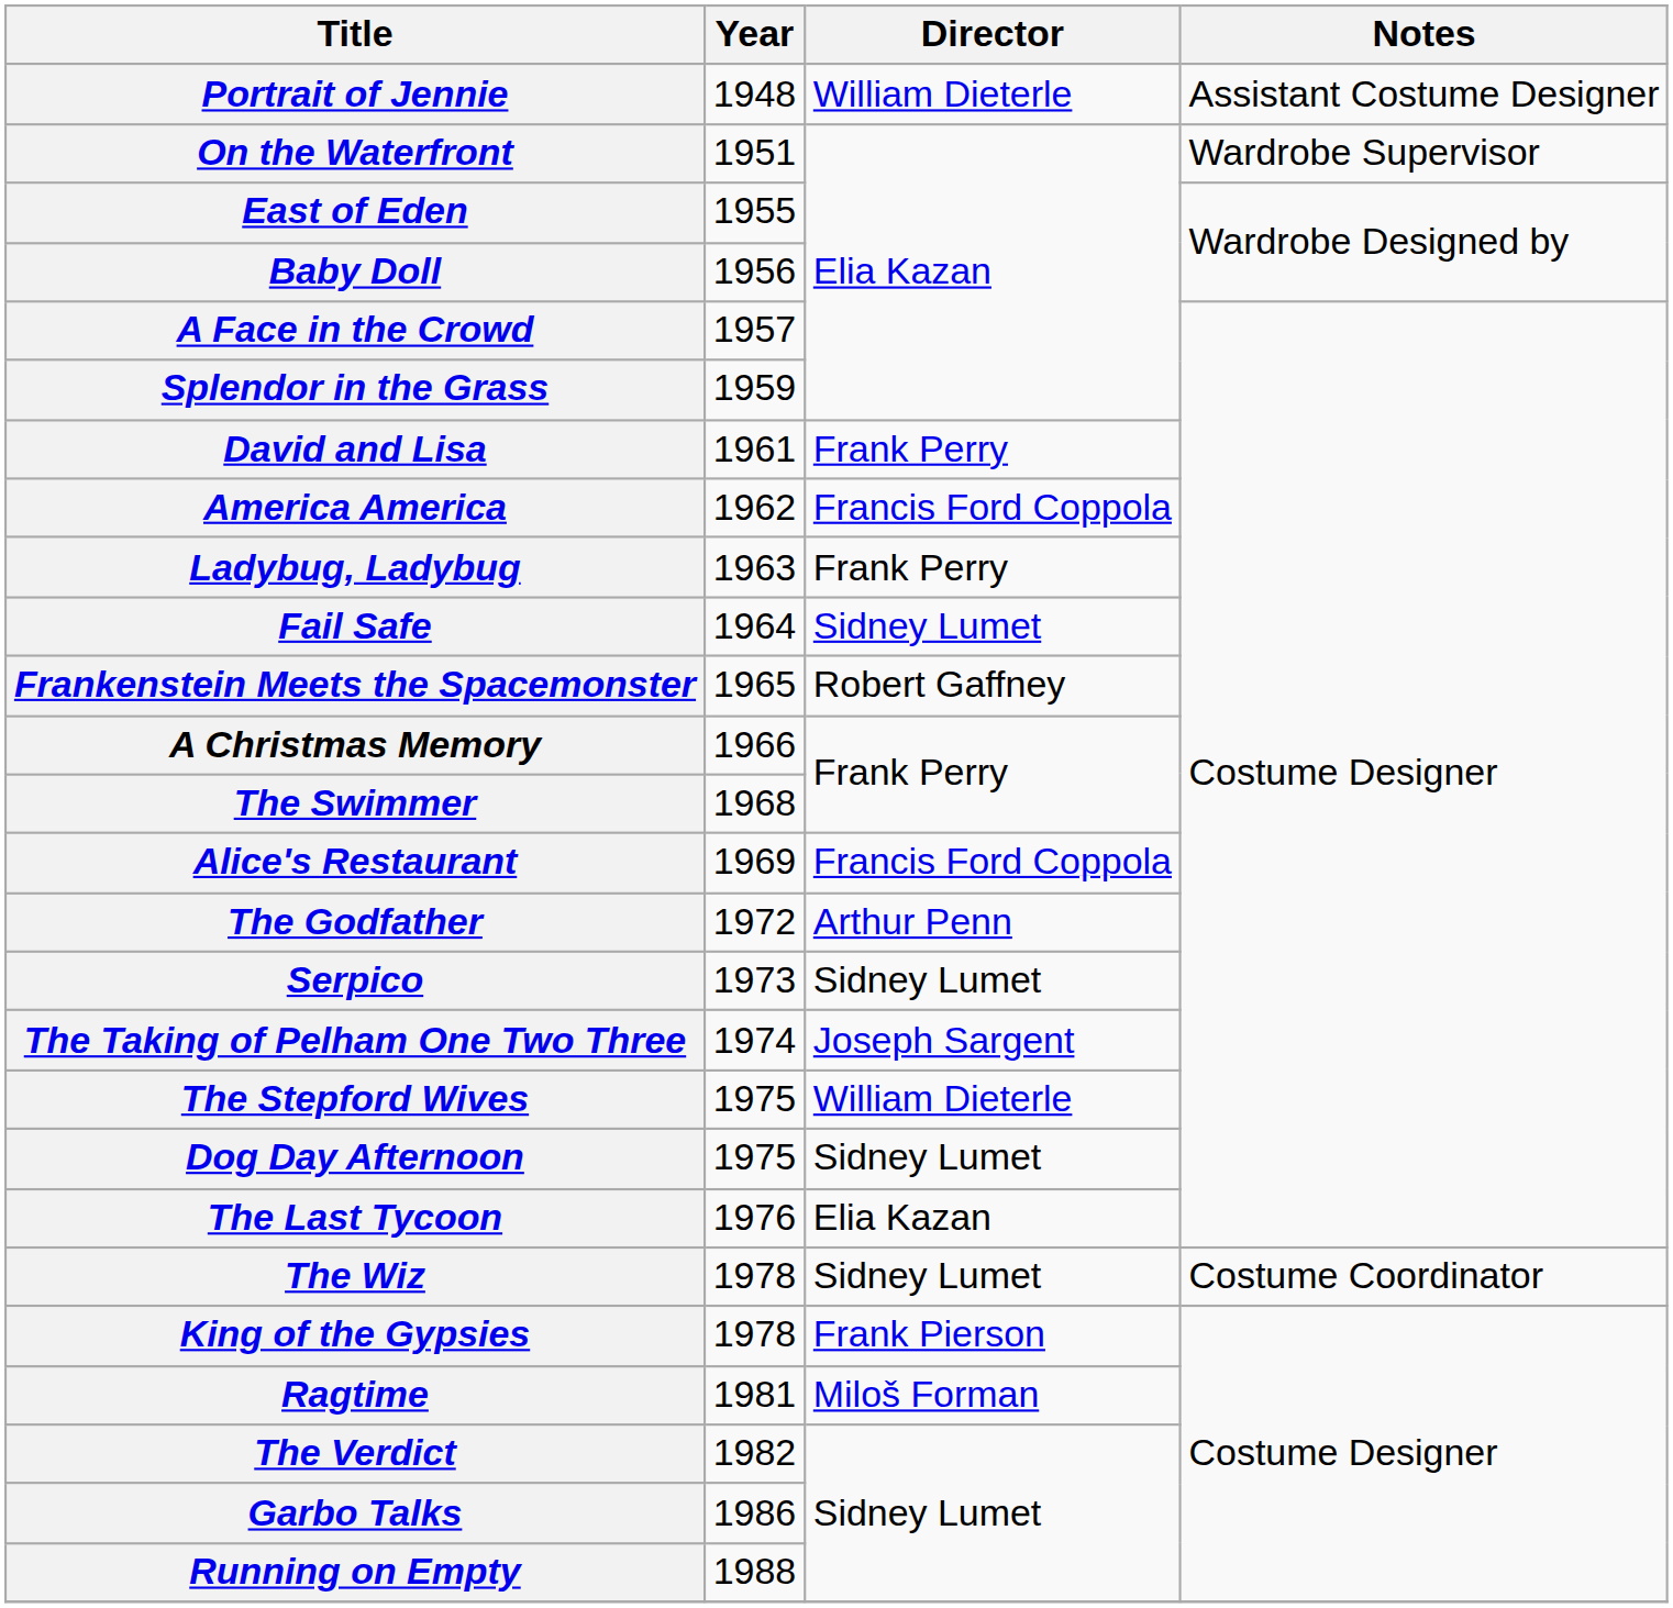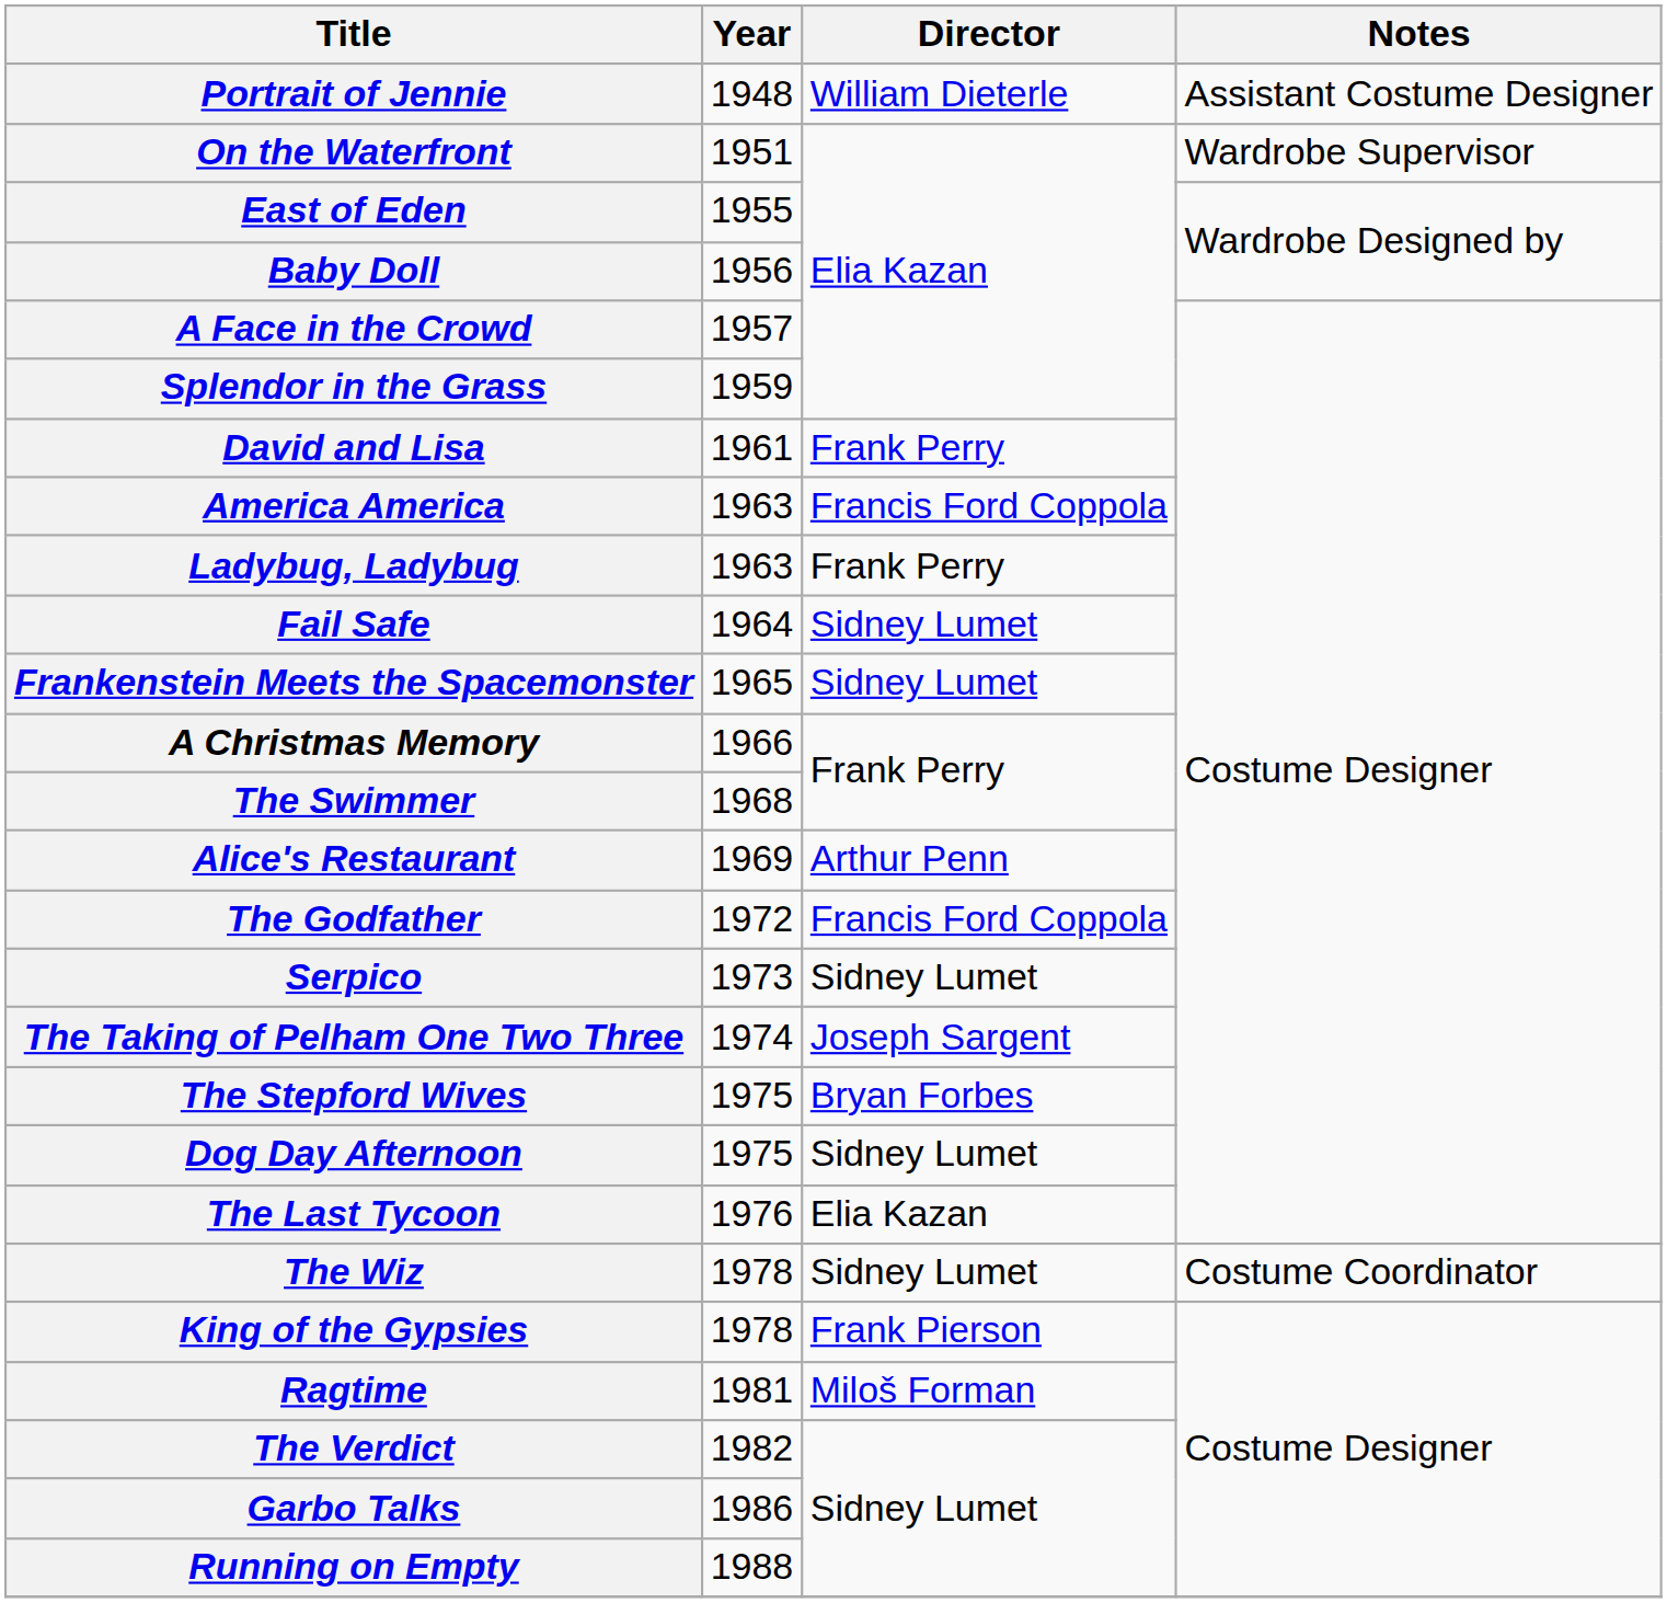 <table class="wikitable sortable plainrowheaders">
 <tr>
 <th scope="col">Title</th>
 <th scope="col">Year</th>
 <th scope="col">Director</th>
 <th scope="col" class="unsortable">Notes</th>
 </tr>
 <tr>
 <th scope="row"><em><a href='#'>Portrait of Jennie</a></em></th>
 <td>1948</td>
 <td><a href='#'>William Dieterle</a></td>
 <td>Assistant Costume Designer</td>
 </tr>
 <tr>
 <th scope="row"><em><a href='#'>On the Waterfront</a></em></th>
 <td>1951</td>
 <td rowspan="5"><a href='#'>Elia Kazan</a></td>
 <td>Wardrobe Supervisor</td>
 </tr>
 <tr>
 <th scope="row"><em><a href='#'>East of Eden</a></em></th>
 <td>1955</td>
 <td rowspan="2">Wardrobe Designed by</td>
 </tr>
 <tr>
 <th scope="row"><em><a href='#'>Baby Doll</a></em></th>
 <td>1956</td>
 </tr>
 <tr>
 <th scope="row"><em><a href='#'>A Face in the Crowd</a></em></th>
 <td>1957</td>
 <td rowspan="16">Costume Designer</td>
 </tr>
 <tr>
 <th scope="row"><em><a href='#'>Splendor in the Grass</a></em></th>
 <td>1959</td>
 </tr>
 <tr>
 <th scope="row"><em><a href='#'>David and Lisa</a></em></th>
 <td>1961</td>
 <td><a href='#'>Frank Perry</a></td>
 </tr>
 <tr>
 <th scope="row"><em><a href='#'>America America</a></em></th>
-<td>1962</td>
+<td>1963</td>
 <td><a href='#'>Francis Ford Coppola</a></td>
 </tr>
 <tr>
 <th scope="row"><em><a href='#'>Ladybug, Ladybug</a></em></th>
 <td>1963</td>
 <td>Frank Perry</td>
 </tr>
 <tr>
 <th scope="row"><em><a href='#'>Fail Safe</a></em></th>
 <td>1964</td>
 <td><a href='#'>Sidney Lumet</a></td>
 </tr>
 <tr>
 <th scope="row"><em><a href='#'>Frankenstein Meets the Spacemonster</a></em></th>
 <td>1965</td>
-<td>Robert Gaffney</td>
+<td><a href='#'>Sidney Lumet</a></td>
 </tr>
 <tr>
 <th scope="row"><em>A Christmas Memory</em></th>
 <td>1966</td>
 <td rowspan="2">Frank Perry</td>
 </tr>
 <tr>
 <th scope="row"><em><a href='#'>The Swimmer</a></em></th>
 <td>1968</td>
 </tr>
 <tr>
 <th scope="row"><em><a href='#'>Alice's Restaurant</a></em></th>
 <td>1969</td>
-<td><a href='#'>Francis Ford Coppola</a></td>
+<td><a href='#'>Arthur Penn</a></td>
 </tr>
 <tr>
 <th scope="row"><em><a href='#'>The Godfather</a></em></th>
 <td>1972</td>
-<td><a href='#'>Arthur Penn</a></td>
+<td><a href='#'>Francis Ford Coppola</a></td>
 </tr>
 <tr>
 <th scope="row"><em><a href='#'>Serpico</a></em></th>
 <td>1973</td>
 <td>Sidney Lumet</td>
 </tr>
 <tr>
 <th scope="row"><em><a href='#'>The Taking of Pelham One Two Three</a></em></th>
 <td>1974</td>
 <td><a href='#'>Joseph Sargent</a></td>
 </tr>
 <tr>
 <th scope="row"><em><a href='#'>The Stepford Wives</a></em></th>
 <td>1975</td>
-<td><a href='#'>William Dieterle</a></td>
+<td><a href='#'>Bryan Forbes</a></td>
 </tr>
 <tr>
 <th scope="row"><em><a href='#'>Dog Day Afternoon</a></em></th>
 <td>1975</td>
 <td>Sidney Lumet</td>
 </tr>
 <tr>
 <th scope="row"><em><a href='#'>The Last Tycoon</a></em></th>
 <td>1976</td>
 <td>Elia Kazan</td>
 </tr>
 <tr>
 <th scope="row"><em><a href='#'>The Wiz</a></em></th>
 <td>1978</td>
 <td>Sidney Lumet</td>
 <td>Costume Coordinator</td>
 </tr>
 <tr>
 <th scope="row"><em><a href='#'>King of the Gypsies</a></em></th>
 <td>1978</td>
 <td><a href='#'>Frank Pierson</a></td>
 <td rowspan="5">Costume Designer</td>
 </tr>
 <tr>
 <th scope="row"><em><a href='#'>Ragtime</a></em></th>
 <td>1981</td>
 <td><a href='#'>Miloš Forman</a></td>
 </tr>
 <tr>
 <th scope="row"><em><a href='#'>The Verdict</a></em></th>
 <td>1982</td>
 <td rowspan="3">Sidney Lumet</td>
 </tr>
 <tr>
 <th scope="row"><em><a href='#'>Garbo Talks</a></em></th>
 <td>1986</td>
 </tr>
 <tr>
 <th scope="row"><em><a href='#'>Running on Empty</a></em></th>
 <td>1988</td>
 </tr>
 <tr>
 </tr>
 </table>
